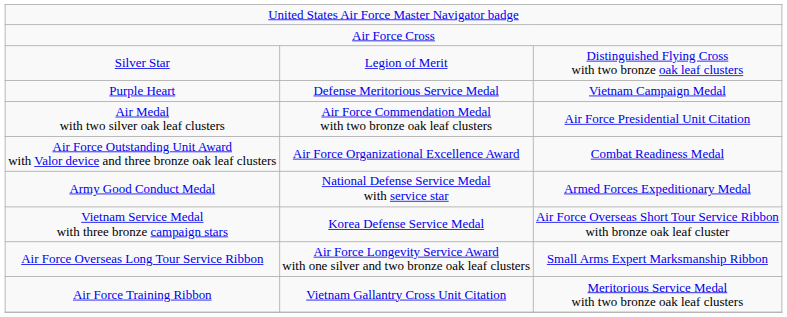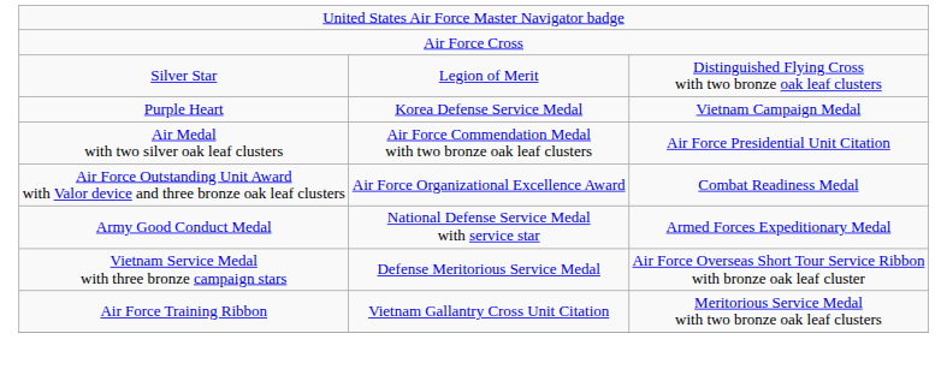 <table class="wikitable" style="margin:1em auto; text-align:center;">
 <tr>
 <td colspan="3"><a href='#'>United States Air Force Master Navigator badge</a></td>
 </tr>
 <tr>
 <td colspan="3"><a href='#'>Air Force Cross</a></td>
 </tr>
 <tr>
 <td><a href='#'>Silver Star</a></td>
 <td><a href='#'>Legion of Merit</a></td>
 <td><a href='#'>Distinguished Flying Cross</a><br>with two bronze <a href='#'>oak leaf clusters</a></td>
 </tr>
 <tr>
 <td><a href='#'>Purple Heart</a></td>
-<td><a href='#'>Defense Meritorious Service Medal</a></td>
+<td><a href='#'>Korea Defense Service Medal</a></td>
 <td><a href='#'>Vietnam Campaign Medal</a></td>
 </tr>
 <tr>
 <td><a href='#'>Air Medal</a><br>with two silver oak leaf clusters</td>
 <td><a href='#'>Air Force Commendation Medal</a><br>with two bronze oak leaf clusters</td>
 <td><a href='#'>Air Force Presidential Unit Citation</a></td>
 </tr>
 <tr>
 <td><a href='#'>Air Force Outstanding Unit Award</a><br>with <a href='#'>Valor device</a> and three bronze oak leaf clusters</td>
 <td><a href='#'>Air Force Organizational Excellence Award</a></td>
 <td><a href='#'>Combat Readiness Medal</a></td>
 </tr>
 <tr>
 <td><a href='#'>Army Good Conduct Medal</a></td>
 <td><a href='#'>National Defense Service Medal</a><br>with <a href='#'>service star</a></td>
 <td><a href='#'>Armed Forces Expeditionary Medal</a></td>
 </tr>
 <tr>
 <td><a href='#'>Vietnam Service Medal</a><br>with three bronze <a href='#'>campaign stars</a></td>
-<td><a href='#'>Korea Defense Service Medal</a></td>
+<td><a href='#'>Defense Meritorious Service Medal</a></td>
 <td><a href='#'>Air Force Overseas Short Tour Service Ribbon</a><br>with bronze oak leaf cluster</td>
-</tr>
-<tr>
-<td><a href='#'>Air Force Overseas Long Tour Service Ribbon</a></td>
-<td><a href='#'>Air Force Longevity Service Award</a><br>with one silver and two bronze oak leaf clusters</td>
-<td><a href='#'>Small Arms Expert Marksmanship Ribbon</a></td>
 </tr>
 <tr>
 <td><a href='#'>Air Force Training Ribbon</a></td>
 <td><a href='#'>Vietnam Gallantry Cross Unit Citation</a></td>
 <td><a href='#'>Meritorious Service Medal</a><br>with two bronze oak leaf clusters</td>
 </tr>
 <tr>
 </tr>
 </table>
